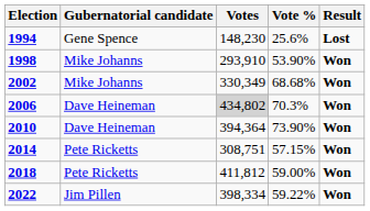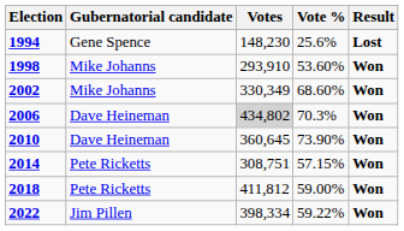 <table class="wikitable">
 <tr>
 <th>Election</th>
 <th>Gubernatorial candidate</th>
 <th>Votes</th>
 <th>Vote %</th>
 <th>Result</th>
 </tr>
 <tr>
 <td><strong><a href='#'>1994</a></strong></td>
 <td>Gene Spence</td>
 <td>148,230</td>
 <td>25.6%</td>
 <td><strong>Lost</strong> </td>
 </tr>
 <tr>
 <td><strong><a href='#'>1998</a></strong></td>
 <td><a href='#'>Mike Johanns</a></td>
 <td>293,910</td>
-<td>53.90%</td>
+<td>53.60%</td>
 <td><strong>Won</strong> </td>
 </tr>
 <tr>
 <td><strong><a href='#'>2002</a></strong></td>
 <td><a href='#'>Mike Johanns</a></td>
 <td>330,349</td>
-<td>68.68%</td>
+<td>68.60%</td>
 <td><strong>Won</strong> </td>
 </tr>
 <tr>
 <td><strong><a href='#'>2006</a></strong></td>
 <td><a href='#'>Dave Heineman</a></td>
 <td style="background: lightgrey;">434,802</td>
 <td>70.3%</td>
 <td><strong>Won</strong> </td>
 </tr>
 <tr>
 <td><strong><a href='#'>2010</a></strong></td>
 <td><a href='#'>Dave Heineman</a></td>
-<td>394,364</td>
+<td>360,645</td>
 <td>73.90%</td>
 <td><strong>Won</strong> </td>
 </tr>
 <tr>
 <td><strong><a href='#'>2014</a></strong></td>
 <td><a href='#'>Pete Ricketts</a></td>
 <td>308,751</td>
 <td>57.15%</td>
 <td><strong>Won</strong> </td>
 </tr>
 <tr>
 <td><strong><a href='#'>2018</a></strong></td>
 <td><a href='#'>Pete Ricketts</a></td>
 <td>411,812</td>
 <td>59.00%</td>
 <td><strong>Won</strong> </td>
 </tr>
 <tr>
 <td><strong><a href='#'>2022</a></strong></td>
 <td><a href='#'>Jim Pillen</a></td>
 <td>398,334</td>
 <td>59.22%</td>
 <td><strong>Won</strong> </td>
 </tr>
 </table>
